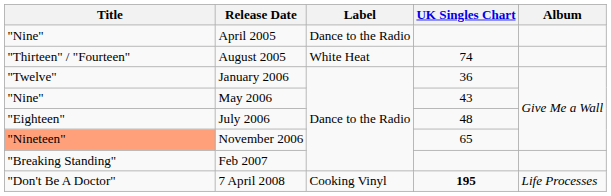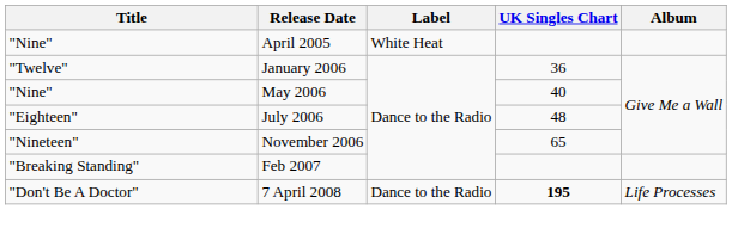 <table class="wikitable">
 <tr>
 <th style="width:250px;">Title</th>
 <th>Release Date</th>
 <th>Label</th>
 <th><a href='#'>UK Singles Chart</a></th>
 <th>Album</th>
 </tr>
 <tr>
 <td>"Nine"</td>
 <td>April 2005</td>
-<td>Dance to the Radio</td>
+<td>White Heat</td>
 <td style="text-align:center;"></td>
-<td></td>
-</tr>
-<tr>
-<td>"Thirteen" / "Fourteen"</td>
-<td>August 2005</td>
-<td>White Heat</td>
-<td style="text-align:center;">74</td>
 <td></td>
 </tr>
 <tr>
 <td>"Twelve"</td>
 <td>January 2006</td>
 <td rowspan="5">Dance to the Radio</td>
 <td style="text-align:center;">36</td>
 <td rowspan="4"><em>Give Me a Wall</em></td>
 </tr>
 <tr>
 <td>"Nine"</td>
 <td>May 2006</td>
-<td style="text-align:center;">43</td>
+<td style="text-align:center;">40</td>
 </tr>
 <tr>
 <td>"Eighteen"</td>
 <td>July 2006</td>
 <td style="text-align:center;">48</td>
 </tr>
 <tr>
-<td style="background: lightsalmon;">"Nineteen"</td>
+<td>"Nineteen"</td>
 <td>November 2006</td>
 <td style="text-align:center;">65</td>
 </tr>
 <tr>
 <td>"Breaking Standing"</td>
 <td>Feb 2007</td>
 <td style="text-align:center;"></td>
 <td></td>
 </tr>
 <tr>
 <td>"Don't Be A Doctor"</td>
 <td>7 April 2008</td>
-<td>Cooking Vinyl</td>
+<td>Dance to the Radio</td>
 <td style="text-align:center;"><strong>195</strong></td>
 <td><em>Life Processes</em></td>
 </tr>
 </table>
